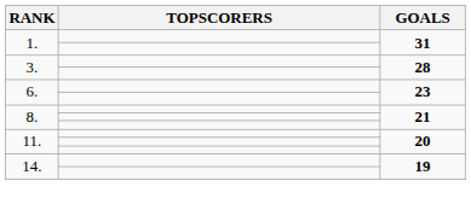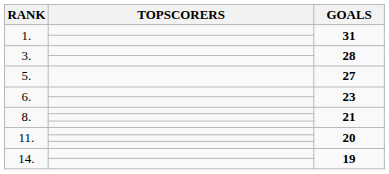 <table class="wikitable">
 <tr>
 <th>RANK</th>
 <th style="width: 20em">TOPSCORERS</th>
 <th style="width: 5em">GOALS</th>
 </tr>
 <tr>
 <td rowspan=2 align="center">1.</td>
 <td></td>
 <td rowspan=2 align="center"><strong>31</strong></td>
 </tr>
 <tr>
 <td></td>
 </tr>
 <tr>
 <td rowspan=2 align="center">3.</td>
 <td></td>
 <td rowspan=2 align="center"><strong>28</strong></td>
 </tr>
 <tr>
 <td></td>
+</tr>
+<tr>
+<td align="center">5.</td>
+<td></td>
+<td align="center"><strong>27</strong></td>
 </tr>
 <tr>
 <td rowspan=2 align="center">6.</td>
 <td></td>
 <td rowspan=2 align="center"><strong>23</strong></td>
 </tr>
 <tr>
 <td></td>
 </tr>
 <tr>
 <td rowspan=3 align="center">8.</td>
 <td></td>
 <td rowspan=3 align="center"><strong>21</strong></td>
 </tr>
 <tr>
 <td></td>
 </tr>
 <tr>
 <td></td>
 </tr>
 <tr>
 <td rowspan=3 align="center">11.</td>
 <td></td>
 <td rowspan=3 align="center"><strong>20</strong></td>
 </tr>
 <tr>
 <td></td>
 </tr>
 <tr>
 <td></td>
 </tr>
 <tr>
 <td rowspan=2 align="center">14.</td>
 <td></td>
 <td rowspan=2 align="center"><strong>19</strong></td>
 </tr>
 <tr>
 <td></td>
 </tr>
 </table>
